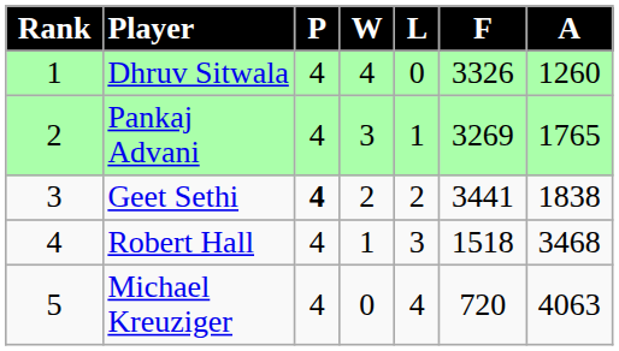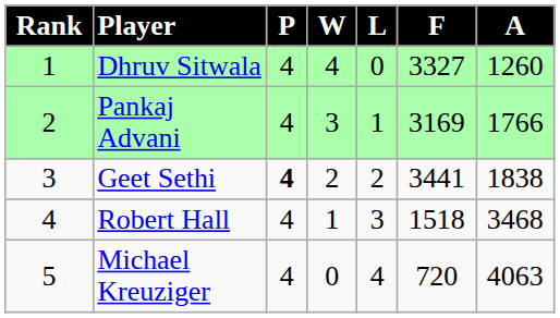 <table border="2" cellpadding="2" cellspacing="0" style="margin: 0; background: #f9f9f9; border: 1px #aaa solid; border-collapse: collapse; font-size: 100%;" width=50%>
 <tr>
 <th bgcolor="000000" style="color:white; text-align:center" width=5%>Rank</th>
 <th bgcolor="000000" style="color:white; text-align:left" width=20%>Player</th>
 <th bgcolor="000000" style="color:white; text-align:center" width=5%>P</th>
 <th bgcolor="000000" style="color:white; text-align:center" width=5%>W</th>
 <th bgcolor="000000" style="color:white; text-align:center" width=5%>L</th>
 <th bgcolor="000000" style="color:white; text-align:center" width=5%>F</th>
 <th bgcolor="000000" style="color:white; text-align:center" width=5%>A</th>
 </tr>
 <tr>
 <td style="text-align:center; background:#aaffaa">1</td>
 <td style="text-align:left; background:#aaffaa"> <a href='#'>Dhruv Sitwala</a></td>
 <td style="text-align:center; background:#aaffaa">4</td>
 <td style="text-align:center; background:#aaffaa">4</td>
 <td style="text-align:center; background:#aaffaa">0</td>
-<td style="text-align:center; background:#aaffaa">3326</td>
+<td style="text-align:center; background:#aaffaa">3327</td>
 <td style="text-align:center; background:#aaffaa">1260</td>
 </tr>
 <tr>
 <td style="text-align:center; background:#aaffaa">2</td>
 <td style="text-align:left; background:#aaffaa"> <a href='#'>Pankaj Advani</a></td>
 <td style="text-align:center; background:#aaffaa">4</td>
 <td style="text-align:center; background:#aaffaa">3</td>
 <td style="text-align:center; background:#aaffaa">1</td>
-<td style="text-align:center; background:#aaffaa">3269</td>
-<td style="text-align:center; background:#aaffaa">1765</td>
+<td style="text-align:center; background:#aaffaa">3169</td>
+<td style="text-align:center; background:#aaffaa">1766</td>
 </tr>
 <tr>
 <td style="text-align:center">3</td>
 <td style="text-align:left"> <a href='#'>Geet Sethi</a></td>
 <td style="text-align:center"><strong>4</strong></td>
 <td style="text-align:center">2</td>
 <td style="text-align:center">2</td>
 <td style="text-align:center">3441</td>
 <td style="text-align:center">1838</td>
 </tr>
 <tr>
 <td style="text-align:center">4</td>
 <td style="text-align:left"> <a href='#'>Robert Hall</a></td>
 <td style="text-align:center">4</td>
 <td style="text-align:center">1</td>
 <td style="text-align:center">3</td>
 <td style="text-align:center">1518</td>
 <td style="text-align:center">3468</td>
 </tr>
 <tr>
 <td style="text-align:center">5</td>
 <td style="text-align:left"> <a href='#'>Michael Kreuziger</a></td>
 <td style="text-align:center">4</td>
 <td style="text-align:center">0</td>
 <td style="text-align:center">4</td>
 <td style="text-align:center">720</td>
 <td style="text-align:center">4063</td>
 </tr>
 </table>
